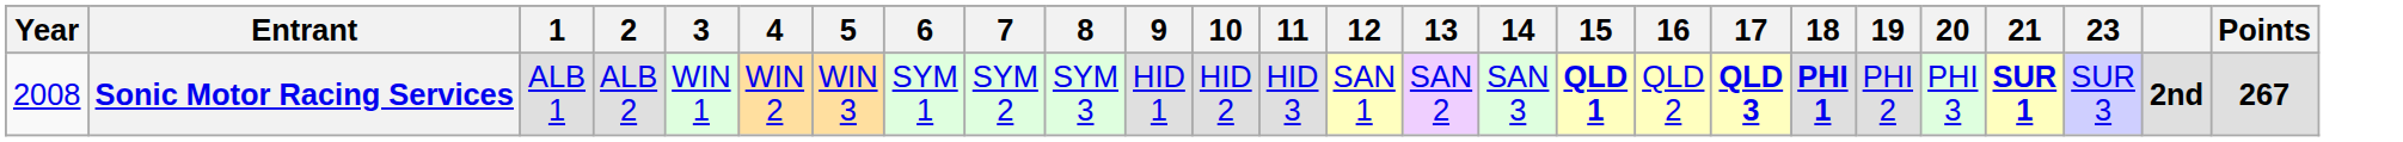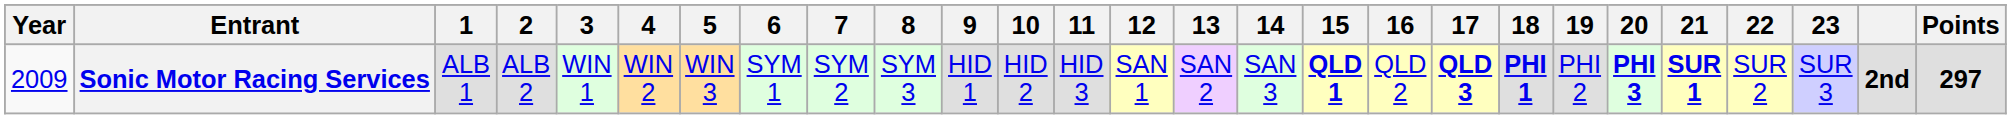 <table class="wikitable" style="text-align:center; font-size:85%">
 <tr>
 <th>Year</th>
 <th>Entrant</th>
 <th>1</th>
 <th>2</th>
 <th>3</th>
 <th>4</th>
 <th>5</th>
 <th>6</th>
 <th>7</th>
 <th>8</th>
 <th>9</th>
 <th>10</th>
 <th>11</th>
 <th>12</th>
 <th>13</th>
 <th>14</th>
 <th>15</th>
 <th>16</th>
 <th>17</th>
 <th>18</th>
 <th>19</th>
 <th>20</th>
 <th>21</th>
+<th>22</th>
 <th>23</th>
 <th></th>
 <th>Points</th>
 </tr>
 <tr>
-<td><a href='#'>2008</a></td>
+<td><a href='#'>2009</a></td>
 <th nowrap><a href='#'>Sonic Motor Racing Services</a></th>
 <td style="background:#dfdfdf;"><a href='#'>ALB<br>1</a><br></td>
 <td style="background:#dfdfdf;"><a href='#'>ALB<br>2</a><br></td>
 <td style="background:#dfffdf;"><a href='#'>WIN<br>1</a><br></td>
 <td style="background:#ffdf9f;"><a href='#'>WIN<br>2</a><br></td>
 <td style="background:#ffdf9f;"><a href='#'>WIN<br>3</a><br></td>
 <td style="background:#dfffdf;"><a href='#'>SYM<br>1</a><br></td>
 <td style="background:#dfffdf;"><a href='#'>SYM<br>2</a><br></td>
 <td style="background:#dfffdf;"><a href='#'>SYM<br>3</a><br></td>
 <td style="background:#dfdfdf;"><a href='#'>HID<br>1</a><br></td>
 <td style="background:#dfdfdf;"><a href='#'>HID<br>2</a><br></td>
 <td style="background:#dfdfdf;"><a href='#'>HID<br>3</a><br></td>
 <td style="background:#ffffbf;"><a href='#'>SAN<br>1</a><br></td>
 <td style="background:#efcfff;"><a href='#'>SAN<br>2</a><br></td>
 <td style="background:#dfffdf;"><a href='#'>SAN<br>3</a><br></td>
 <td style="background:#ffffbf;"><strong><a href='#'>QLD<br>1</a></strong><br></td>
 <td style="background:#ffffbf;"><a href='#'>QLD<br>2</a><br></td>
 <td style="background:#ffffbf;"><strong><a href='#'>QLD<br>3</a><br></strong></td>
 <td style="background:#dfdfdf;"><strong><a href='#'>PHI<br>1</a></strong><br></td>
 <td style="background:#dfdfdf;"><a href='#'>PHI<br>2</a><br></td>
-<td style="background:#dfffdf;"><a href='#'>PHI<br>3</a><br></td>
+<td style="background:#dfffdf;"><strong><a href='#'>PHI<br>3</a><br></strong></td>
 <td style="background:#ffffbf;"><strong><a href='#'>SUR<br>1</a></strong><br></td>
+<td style="background:#ffffbf;"><a href='#'>SUR<br>2</a><br></td>
 <td style="background:#cfcfff;"><a href='#'>SUR<br>3</a><br></td>
 <th style="background:#dfdfdf;">2nd</th>
-<th style="background:#dfdfdf;">267</th>
+<th style="background:#dfdfdf;">297</th>
 </tr>
 </table>
